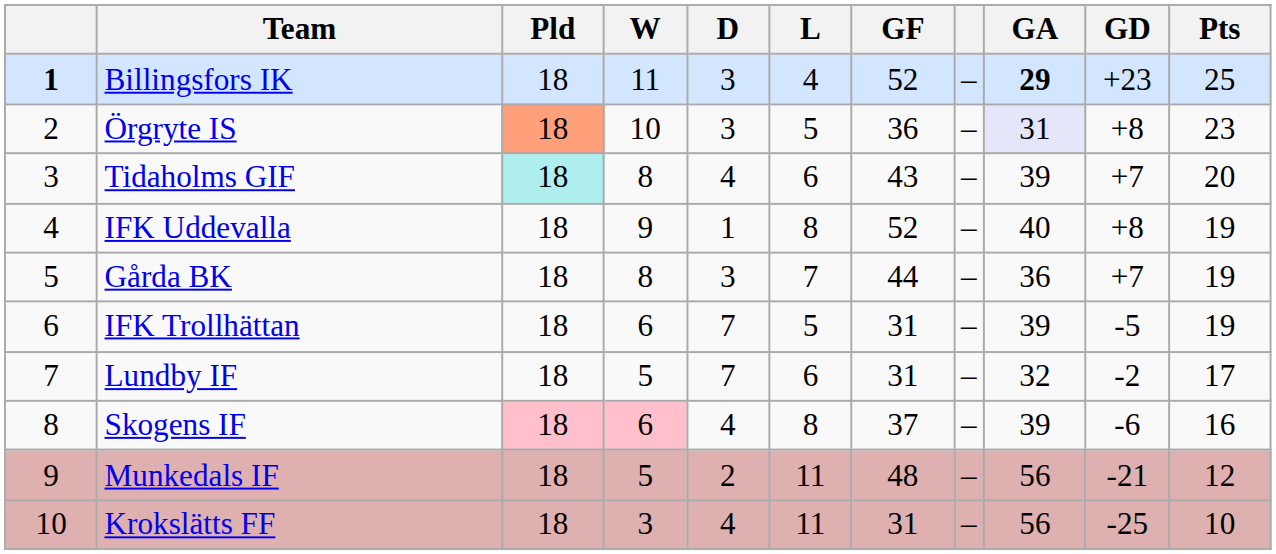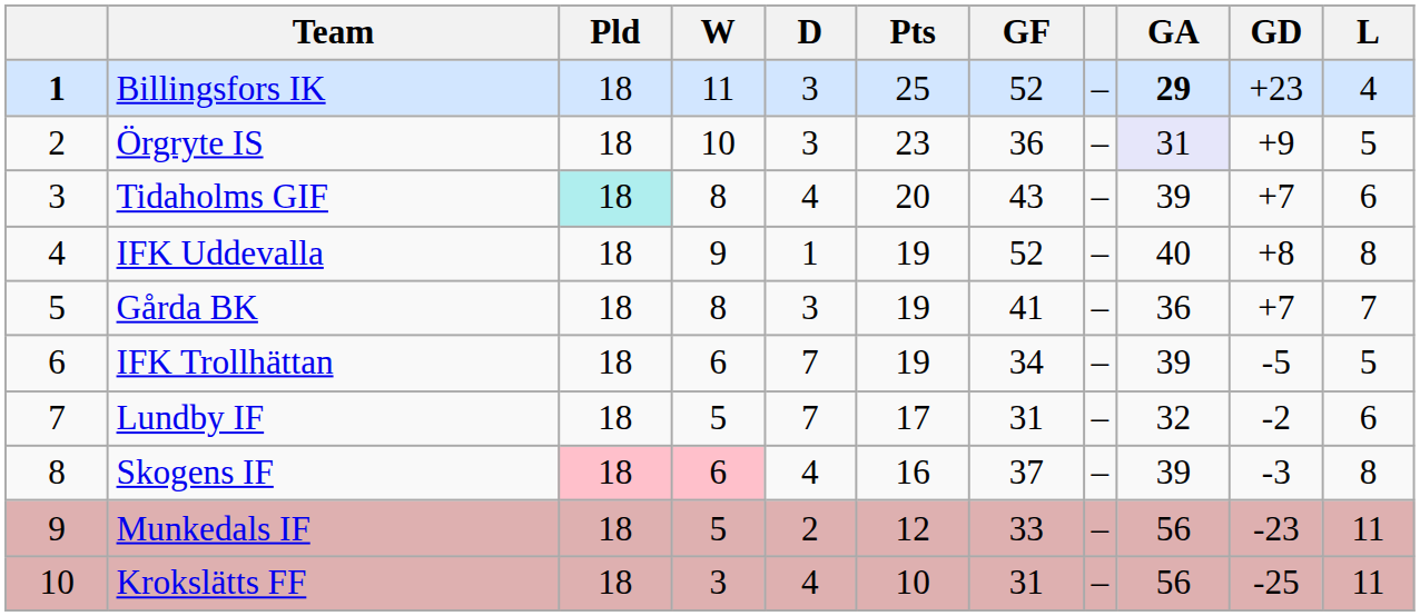 <table class="wikitable" style="text-align: center;">
 <tr>
 <th style="width: 40px;"></th>
 <th style="width: 200px;">Team</th>
 <th style="width: 45px;">Pld</th>
 <th style="width: 35px;">W</th>
 <th style="width: 35px;">D</th>
-<th style="width: 35px;">L</th>
+<th style="width: 45px;">Pts</th>
 <th style="width: 45px;">GF</th>
 <th></th>
 <th style="width: 45px;">GA</th>
 <th style="width: 35px;">GD</th>
-<th style="width: 45px;">Pts</th>
+<th style="width: 35px;">L</th>
 </tr>
 <tr style="background: #d2e6ff">
 <td><strong>1</strong></td>
 <td style="text-align: left;"><a href='#'>Billingsfors IK</a></td>
 <td>18</td>
 <td>11</td>
 <td>3</td>
-<td>4</td>
+<td>25</td>
 <td>52</td>
 <td>–</td>
 <td><strong>29</strong></td>
 <td>+23</td>
-<td>25</td>
+<td>4</td>
 </tr>
 <tr>
 <td>2</td>
 <td style="text-align: left;"><a href='#'>Örgryte IS</a></td>
-<td style="background: lightsalmon;">18</td>
+<td>18</td>
 <td>10</td>
 <td>3</td>
-<td>5</td>
+<td>23</td>
 <td>36</td>
 <td>–</td>
 <td style="background: lavender;">31</td>
-<td>+8</td>
-<td>23</td>
+<td>+9</td>
+<td>5</td>
 </tr>
 <tr>
 <td>3</td>
 <td style="text-align: left;"><a href='#'>Tidaholms GIF</a></td>
 <td style="background: paleturquoise;">18</td>
 <td>8</td>
 <td>4</td>
-<td>6</td>
+<td>20</td>
 <td>43</td>
 <td>–</td>
 <td>39</td>
 <td>+7</td>
-<td>20</td>
+<td>6</td>
 </tr>
 <tr>
 <td>4</td>
 <td style="text-align: left;"><a href='#'>IFK Uddevalla</a></td>
 <td>18</td>
 <td>9</td>
 <td>1</td>
-<td>8</td>
+<td>19</td>
 <td>52</td>
 <td>–</td>
 <td>40</td>
 <td>+8</td>
-<td>19</td>
+<td>8</td>
 </tr>
 <tr>
 <td>5</td>
 <td style="text-align: left;"><a href='#'>Gårda BK</a></td>
 <td>18</td>
 <td>8</td>
 <td>3</td>
-<td>7</td>
-<td>44</td>
+<td>19</td>
+<td>41</td>
 <td>–</td>
 <td>36</td>
 <td>+7</td>
-<td>19</td>
+<td>7</td>
 </tr>
 <tr>
 <td>6</td>
 <td style="text-align: left;"><a href='#'>IFK Trollhättan</a></td>
 <td>18</td>
 <td>6</td>
 <td>7</td>
-<td>5</td>
-<td>31</td>
+<td>19</td>
+<td>34</td>
 <td>–</td>
 <td>39</td>
 <td>-5</td>
-<td>19</td>
+<td>5</td>
 </tr>
 <tr>
 <td>7</td>
 <td style="text-align: left;"><a href='#'>Lundby IF</a></td>
 <td>18</td>
 <td>5</td>
 <td>7</td>
-<td>6</td>
+<td>17</td>
 <td>31</td>
 <td>–</td>
 <td>32</td>
 <td>-2</td>
-<td>17</td>
+<td>6</td>
 </tr>
 <tr>
 <td>8</td>
 <td style="text-align: left;"><a href='#'>Skogens IF</a></td>
 <td style="background: pink;">18</td>
 <td style="background: pink;">6</td>
 <td>4</td>
-<td>8</td>
+<td>16</td>
 <td>37</td>
 <td>–</td>
 <td>39</td>
-<td>-6</td>
-<td>16</td>
+<td>-3</td>
+<td>8</td>
 </tr>
 <tr style="background: #deb0b0">
 <td>9</td>
 <td style="text-align: left;"><a href='#'>Munkedals IF</a></td>
 <td>18</td>
 <td>5</td>
 <td>2</td>
-<td>11</td>
-<td>48</td>
+<td>12</td>
+<td>33</td>
 <td>–</td>
 <td>56</td>
-<td>-21</td>
-<td>12</td>
+<td>-23</td>
+<td>11</td>
 </tr>
 <tr style="background: #deb0b0">
 <td>10</td>
 <td style="text-align: left;"><a href='#'>Krokslätts FF</a></td>
 <td>18</td>
 <td>3</td>
 <td>4</td>
-<td>11</td>
+<td>10</td>
 <td>31</td>
 <td>–</td>
 <td>56</td>
 <td>-25</td>
-<td>10</td>
+<td>11</td>
 </tr>
 </table>
